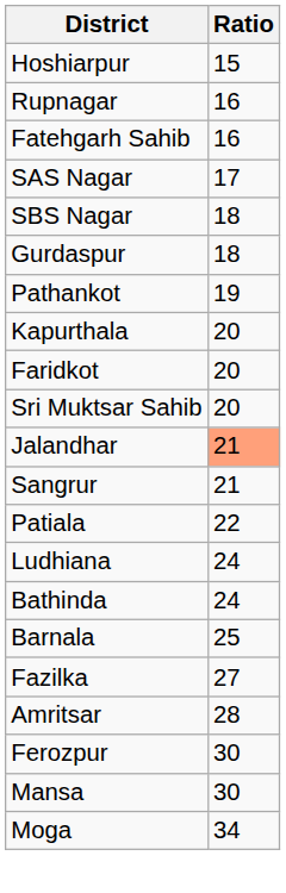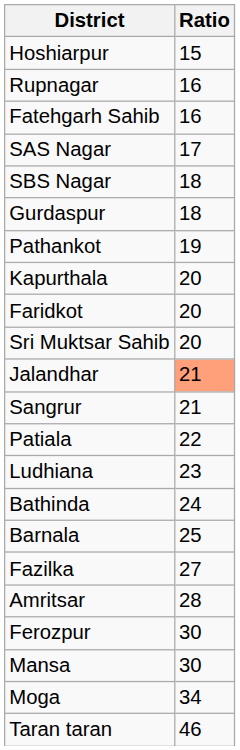 <table class="wikitable sortable">
 <tr>
 <th>District</th>
 <th>Ratio</th>
 </tr>
 <tr>
 <td>Hoshiarpur</td>
 <td>15</td>
 </tr>
 <tr>
 <td>Rupnagar</td>
 <td>16</td>
 </tr>
 <tr>
 <td>Fatehgarh Sahib</td>
 <td>16</td>
 </tr>
 <tr>
 <td>SAS Nagar</td>
 <td>17</td>
 </tr>
 <tr>
 <td>SBS Nagar</td>
 <td>18</td>
 </tr>
 <tr>
 <td>Gurdaspur</td>
 <td>18</td>
 </tr>
 <tr>
 <td>Pathankot</td>
 <td>19</td>
 </tr>
 <tr>
 <td>Kapurthala</td>
 <td>20</td>
 </tr>
 <tr>
 <td>Faridkot</td>
 <td>20</td>
 </tr>
 <tr>
 <td>Sri Muktsar Sahib</td>
 <td>20</td>
 </tr>
 <tr>
 <td>Jalandhar</td>
 <td style="background: lightsalmon;">21</td>
 </tr>
 <tr>
 <td>Sangrur</td>
 <td>21</td>
 </tr>
 <tr>
 <td>Patiala</td>
 <td>22</td>
 </tr>
 <tr>
 <td>Ludhiana</td>
-<td>24</td>
+<td>23</td>
 </tr>
 <tr>
 <td>Bathinda</td>
 <td>24</td>
 </tr>
 <tr>
 <td>Barnala</td>
 <td>25</td>
 </tr>
 <tr>
 <td>Fazilka</td>
 <td>27</td>
 </tr>
 <tr>
 <td>Amritsar</td>
 <td>28</td>
 </tr>
 <tr>
 <td>Ferozpur</td>
 <td>30</td>
 </tr>
 <tr>
 <td>Mansa</td>
 <td>30</td>
 </tr>
 <tr>
 <td>Moga</td>
 <td>34</td>
 </tr>
+<tr>
+<td>Taran taran</td>
+<td>46</td>
+</tr>
 </table>
